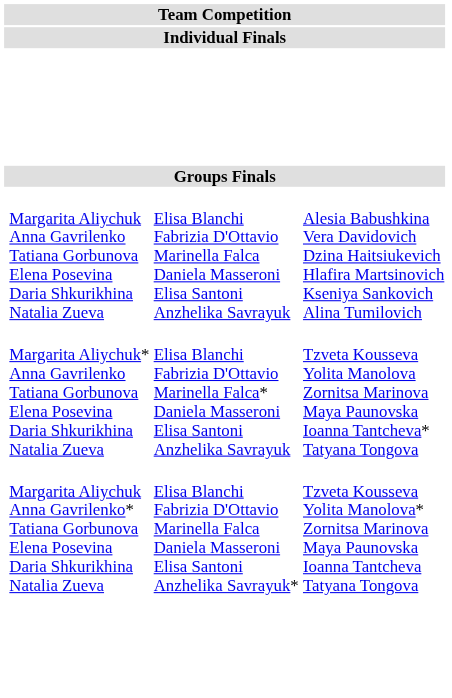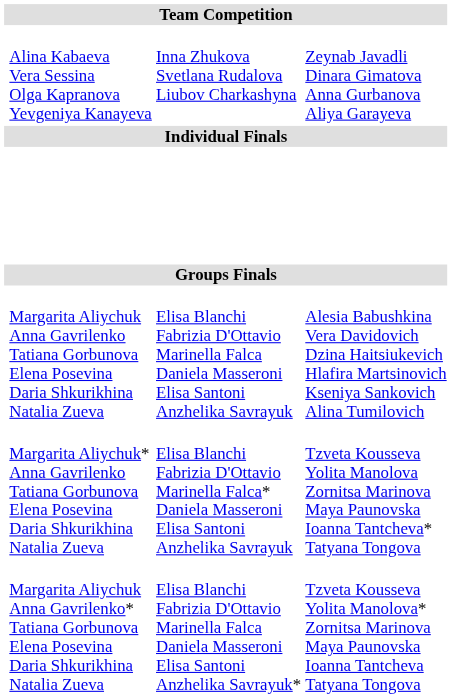 <table>
 <tr bgcolor="DFDFDF">
 <td colspan="4" align="center"><strong>Team Competition</strong></td>
+</tr>
+<tr>
+<th scope=row style="text-align:left"><br></th>
+<td valign="top"><br><a href='#'>Alina Kabaeva</a><br><a href='#'>Vera Sessina</a><br><a href='#'>Olga Kapranova</a><br><a href='#'>Yevgeniya Kanayeva</a></td>
+<td valign="top"><br><a href='#'>Inna Zhukova</a><br><a href='#'>Svetlana Rudalova</a><br><a href='#'>Liubov Charkashyna</a></td>
+<td valign="top"><br><a href='#'>Zeynab Javadli</a><br><a href='#'>Dinara Gimatova</a><br><a href='#'>Anna Gurbanova</a><br><a href='#'>Aliya Garayeva</a></td>
 </tr>
 <tr bgcolor="DFDFDF">
 <td colspan="4" align="center"><strong>Individual Finals</strong></td>
 </tr>
 <tr>
 <th scope=row style="text-align:left"><br></th>
 <td></td>
 <td></td>
 <td></td>
 </tr>
 <tr>
 <th scope=row style="text-align:left"><br></th>
 <td></td>
 <td></td>
 <td></td>
 </tr>
 <tr>
 <th scope=row style="text-align:left"><br></th>
 <td></td>
 <td></td>
 <td></td>
 </tr>
 <tr>
 <th scope=row style="text-align:left"><br></th>
 <td></td>
 <td></td>
 <td></td>
 </tr>
 <tr>
 <th scope=row style="text-align:left"><br></th>
 <td></td>
 <td></td>
 <td></td>
 </tr>
 <tr bgcolor="DFDFDF">
 <td colspan="4" align="center"><strong>Groups Finals</strong></td>
 </tr>
 <tr>
 <th scope=row style="text-align:left"><br></th>
 <td><br><a href='#'>Margarita Aliychuk</a><br><a href='#'>Anna Gavrilenko</a><br><a href='#'>Tatiana Gorbunova</a><br><a href='#'>Elena Posevina</a><br><a href='#'>Daria Shkurikhina</a><br><a href='#'>Natalia Zueva</a><br></td>
 <td><br><a href='#'>Elisa Blanchi</a><br><a href='#'>Fabrizia D'Ottavio</a><br><a href='#'>Marinella Falca</a><br><a href='#'>Daniela Masseroni</a><br><a href='#'>Elisa Santoni</a><br><a href='#'>Anzhelika Savrayuk</a><br></td>
 <td><br><a href='#'>Alesia Babushkina</a><br><a href='#'>Vera Davidovich</a><br><a href='#'>Dzina Haitsiukevich</a><br><a href='#'>Hlafira Martsinovich</a><br><a href='#'>Kseniya Sankovich</a><br><a href='#'>Alina Tumilovich</a><br></td>
 </tr>
 <tr>
 <th scope=row style="text-align:left"><br></th>
 <td><br><a href='#'>Margarita Aliychuk</a>*<br><a href='#'>Anna Gavrilenko</a><br><a href='#'>Tatiana Gorbunova</a><br><a href='#'>Elena Posevina</a><br><a href='#'>Daria Shkurikhina</a><br><a href='#'>Natalia Zueva</a><br></td>
 <td><br><a href='#'>Elisa Blanchi</a><br><a href='#'>Fabrizia D'Ottavio</a><br><a href='#'>Marinella Falca</a>*<br><a href='#'>Daniela Masseroni</a><br><a href='#'>Elisa Santoni</a><br><a href='#'>Anzhelika Savrayuk</a><br></td>
 <td><br><a href='#'>Tzveta Kousseva</a><br><a href='#'>Yolita Manolova</a><br><a href='#'>Zornitsa Marinova</a><br><a href='#'>Maya Paunovska</a><br><a href='#'>Ioanna Tantcheva</a>*<br><a href='#'>Tatyana Tongova</a><br></td>
 </tr>
 <tr>
 <th scope=row style="text-align:left"><br></th>
 <td><br><a href='#'>Margarita Aliychuk</a><br><a href='#'>Anna Gavrilenko</a>*<br><a href='#'>Tatiana Gorbunova</a><br><a href='#'>Elena Posevina</a><br><a href='#'>Daria Shkurikhina</a><br><a href='#'>Natalia Zueva</a><br></td>
 <td><br><a href='#'>Elisa Blanchi</a><br><a href='#'>Fabrizia D'Ottavio</a><br><a href='#'>Marinella Falca</a><br><a href='#'>Daniela Masseroni</a><br><a href='#'>Elisa Santoni</a><br><a href='#'>Anzhelika Savrayuk</a>*<br></td>
 <td><br><a href='#'>Tzveta Kousseva</a><br><a href='#'>Yolita Manolova</a>*<br><a href='#'>Zornitsa Marinova</a><br><a href='#'>Maya Paunovska</a><br><a href='#'>Ioanna Tantcheva</a><br><a href='#'>Tatyana Tongova</a><br></td>
 </tr>
 </table>
